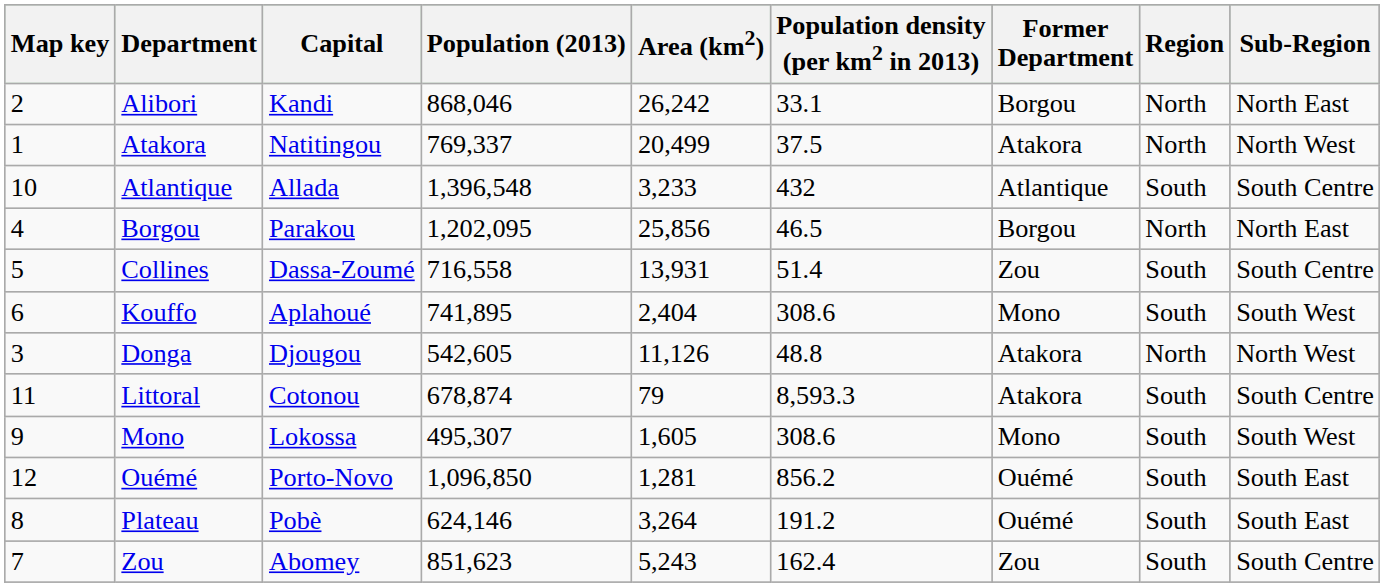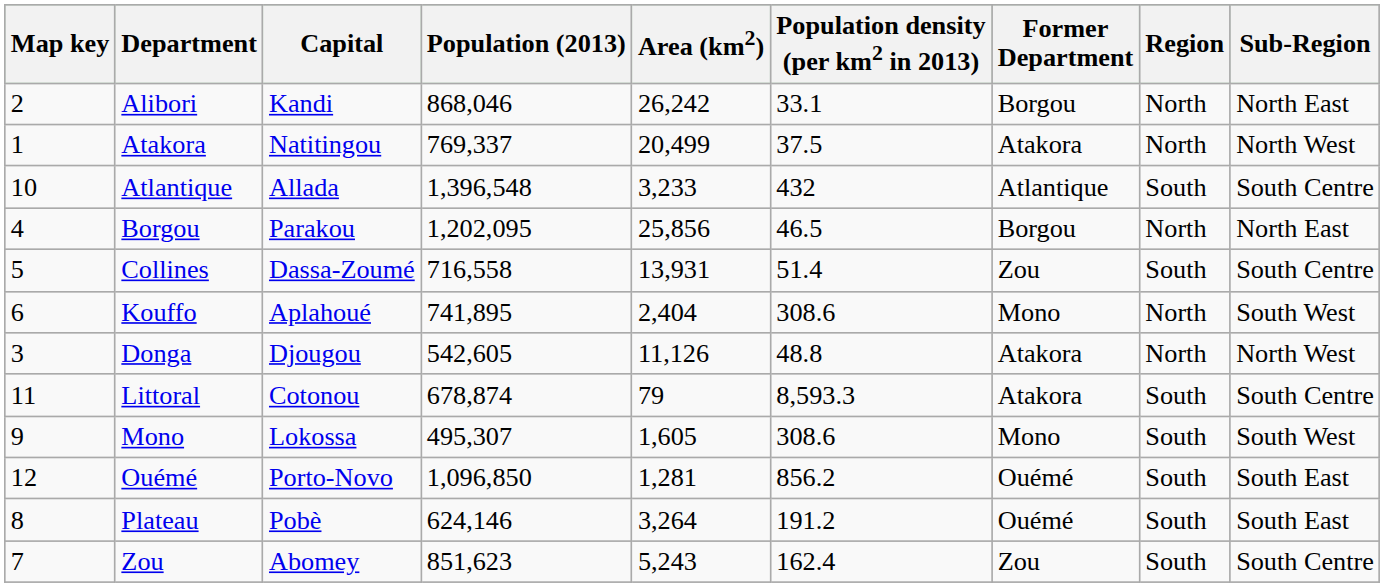 <table class="wikitable sortable">
 <tr style="background:#ace1af;">
 <th>Map key</th>
 <th>Department</th>
 <th>Capital<br></th>
 <th>Population (2013)</th>
 <th>Area (km<sup>2</sup>)</th>
 <th><strong>Population density</strong><br><strong>(per km</strong><sup>2</sup> <strong>in 2013)</strong></th>
 <th>Former<br>Department</th>
 <th>Region</th>
 <th>Sub-Region</th>
 </tr>
 <tr>
 <td>2</td>
 <td><a href='#'>Alibori</a></td>
 <td><a href='#'>Kandi</a></td>
 <td>868,046</td>
 <td>26,242</td>
 <td>33.1</td>
 <td>Borgou</td>
 <td>North</td>
 <td>North East</td>
 </tr>
 <tr>
 <td>1</td>
 <td><a href='#'>Atakora</a></td>
 <td><a href='#'>Natitingou</a></td>
 <td>769,337</td>
 <td>20,499</td>
 <td>37.5</td>
 <td>Atakora</td>
 <td>North</td>
 <td>North West</td>
 </tr>
 <tr>
 <td>10</td>
 <td><a href='#'>Atlantique</a></td>
 <td><a href='#'>Allada</a></td>
 <td>1,396,548</td>
 <td>3,233</td>
 <td>432</td>
 <td>Atlantique</td>
 <td>South</td>
 <td>South Centre</td>
 </tr>
 <tr>
 <td>4</td>
 <td><a href='#'>Borgou</a></td>
 <td><a href='#'>Parakou</a></td>
 <td>1,202,095</td>
 <td>25,856</td>
 <td>46.5</td>
 <td>Borgou</td>
 <td>North</td>
 <td>North East</td>
 </tr>
 <tr>
 <td>5</td>
 <td><a href='#'>Collines</a></td>
 <td><a href='#'>Dassa-Zoumé</a></td>
 <td>716,558</td>
 <td>13,931</td>
 <td>51.4</td>
 <td>Zou</td>
 <td>South</td>
 <td>South Centre</td>
 </tr>
 <tr>
 <td>6</td>
 <td><a href='#'>Kouffo</a></td>
 <td><a href='#'>Aplahoué</a></td>
 <td>741,895</td>
 <td>2,404</td>
 <td>308.6</td>
 <td>Mono</td>
-<td>South</td>
+<td>North</td>
 <td>South West</td>
 </tr>
 <tr>
 <td>3</td>
 <td><a href='#'>Donga</a></td>
 <td><a href='#'>Djougou</a></td>
 <td>542,605</td>
 <td>11,126</td>
 <td>48.8</td>
 <td>Atakora</td>
 <td>North</td>
 <td>North West</td>
 </tr>
 <tr>
 <td>11</td>
 <td><a href='#'>Littoral</a></td>
 <td><a href='#'>Cotonou</a></td>
 <td>678,874</td>
 <td>79</td>
 <td>8,593.3</td>
 <td>Atakora</td>
 <td>South</td>
 <td>South Centre</td>
 </tr>
 <tr>
 <td>9</td>
 <td><a href='#'>Mono</a></td>
 <td><a href='#'>Lokossa</a></td>
 <td>495,307</td>
 <td>1,605</td>
 <td>308.6</td>
 <td>Mono</td>
 <td>South</td>
 <td>South West</td>
 </tr>
 <tr>
 <td>12</td>
 <td><a href='#'>Ouémé</a></td>
 <td><a href='#'>Porto-Novo</a></td>
 <td>1,096,850</td>
 <td>1,281</td>
 <td>856.2</td>
 <td>Ouémé</td>
 <td>South</td>
 <td>South East</td>
 </tr>
 <tr>
 <td>8</td>
 <td><a href='#'>Plateau</a></td>
 <td><a href='#'>Pobè</a></td>
 <td>624,146</td>
 <td>3,264</td>
 <td>191.2</td>
 <td>Ouémé</td>
 <td>South</td>
 <td>South East</td>
 </tr>
 <tr>
 <td>7</td>
 <td><a href='#'>Zou</a></td>
 <td><a href='#'>Abomey</a></td>
 <td>851,623</td>
 <td>5,243</td>
 <td>162.4</td>
 <td>Zou</td>
 <td>South</td>
 <td>South Centre</td>
 </tr>
 </table>
